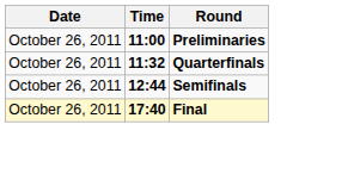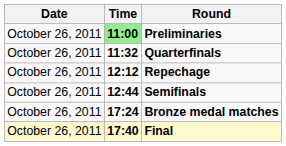 <table class="wikitable">
 <tr>
 <th>Date</th>
 <th>Time</th>
 <th>Round</th>
 </tr>
 <tr>
 <td>October 26, 2011</td>
-<td><strong>11:00</strong></td>
+<td style="background: lightgreen;"><strong>11:00</strong></td>
 <td><strong>Preliminaries</strong></td>
 </tr>
 <tr>
 <td>October 26, 2011</td>
 <td><strong>11:32</strong></td>
 <td><strong>Quarterfinals</strong></td>
 </tr>
 <tr>
 <td>October 26, 2011</td>
+<td><strong>12:12</strong></td>
+<td><strong>Repechage</strong></td>
+</tr>
+<tr>
+<td>October 26, 2011</td>
 <td><strong>12:44</strong></td>
 <td><strong>Semifinals</strong></td>
+</tr>
+<tr>
+<td>October 26, 2011</td>
+<td><strong>17:24</strong></td>
+<td><strong>Bronze medal matches</strong></td>
 </tr>
 <tr style=background:lemonchiffon>
 <td>October 26, 2011</td>
 <td><strong>17:40</strong></td>
 <td><strong>Final</strong></td>
 </tr>
 </table>
